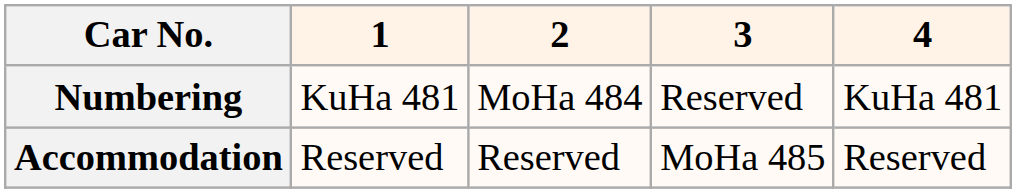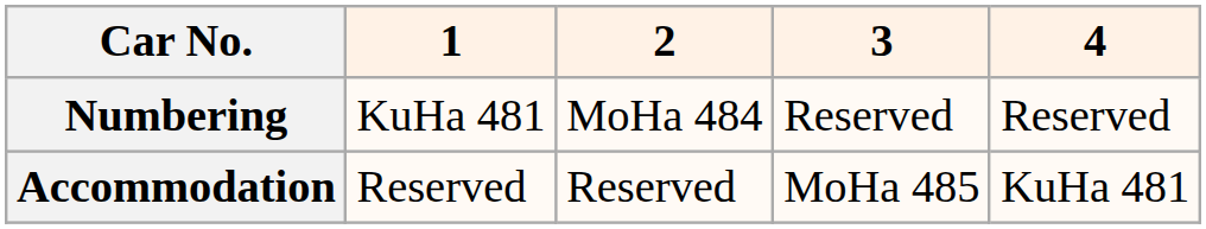 <table class="wikitable">
 <tr>
 <th>Car No.</th>
 <th style="background: #FFF2E6">1</th>
 <th style="background: #FFF2E6">2</th>
 <th style="background: #FFF2E6">3</th>
 <th style="background: #FFF2E6">4</th>
 </tr>
 <tr>
 <th>Numbering</th>
 <td style="background: #FFFAF5">KuHa 481</td>
 <td style="background: #FFFAF5">MoHa 484</td>
 <td style="background: #FFFAF5"> Reserved</td>
-<td style="background: #FFFAF5">KuHa 481</td>
+<td style="background: #FFFAF5"> Reserved</td>
 </tr>
 <tr>
 <th>Accommodation</th>
 <td style="background: #FFFAF5"> Reserved</td>
 <td style="background: #FFFAF5"> Reserved</td>
 <td style="background: #FFFAF5">MoHa 485</td>
-<td style="background: #FFFAF5"> Reserved</td>
+<td style="background: #FFFAF5">KuHa 481</td>
 </tr>
 </table>
